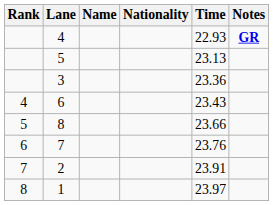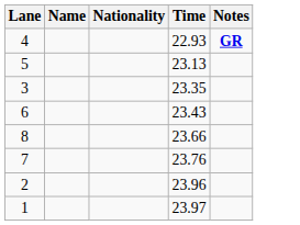 <table class="wikitable sortable" style="text-align:center">
 <tr>
-<th>Rank</th>
 <th>Lane</th>
 <th>Name</th>
 <th>Nationality</th>
 <th>Time</th>
 <th>Notes</th>
 </tr>
 <tr>
-<td></td>
 <td>4</td>
 <td align=left></td>
 <td align=left></td>
 <td>22.93</td>
 <td><strong><a href='#'>GR</a></strong></td>
 </tr>
 <tr>
-<td></td>
 <td>5</td>
 <td align=left></td>
 <td align=left></td>
 <td>23.13</td>
 <td></td>
 </tr>
 <tr>
-<td></td>
 <td>3</td>
 <td align=left></td>
 <td align=left></td>
-<td>23.36</td>
+<td>23.35</td>
 <td></td>
 </tr>
 <tr>
-<td>4</td>
 <td>6</td>
 <td align=left></td>
 <td align=left></td>
 <td>23.43</td>
 <td></td>
 </tr>
 <tr>
-<td>5</td>
 <td>8</td>
 <td align=left></td>
 <td align=left></td>
 <td>23.66</td>
 <td></td>
 </tr>
 <tr>
-<td>6</td>
 <td>7</td>
 <td align=left></td>
 <td align=left></td>
 <td>23.76</td>
 <td></td>
 </tr>
 <tr>
-<td>7</td>
 <td>2</td>
 <td align=left></td>
 <td align=left></td>
-<td>23.91</td>
+<td>23.96</td>
 <td></td>
 </tr>
 <tr>
-<td>8</td>
 <td>1</td>
 <td align=left></td>
 <td align=left></td>
 <td>23.97</td>
 <td></td>
 </tr>
 </table>
